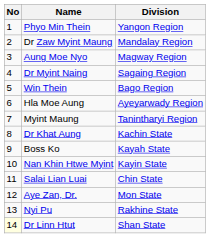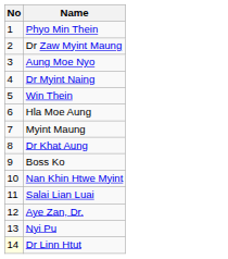 <table class="wikitable">
 <tr>
 <th>No</th>
 <th>Name</th>
-<th>Division</th>
 </tr>
 <tr>
 <td>1</td>
 <td><a href='#'>Phyo Min Thein</a></td>
-<td><a href='#'>Yangon Region</a></td>
 </tr>
 <tr>
 <td>2</td>
 <td>Dr <a href='#'>Zaw Myint Maung</a></td>
-<td><a href='#'>Mandalay Region</a></td>
 </tr>
 <tr>
 <td>3</td>
 <td><a href='#'>Aung Moe Nyo</a></td>
-<td><a href='#'>Magway Region</a></td>
 </tr>
 <tr>
 <td>4</td>
 <td><a href='#'>Dr Myint Naing</a></td>
-<td><a href='#'>Sagaing Region</a></td>
 </tr>
 <tr>
 <td>5</td>
 <td><a href='#'>Win Thein</a></td>
-<td><a href='#'>Bago Region</a></td>
 </tr>
 <tr>
 <td>6</td>
 <td>Hla Moe Aung</td>
-<td><a href='#'>Ayeyarwady Region</a></td>
 </tr>
 <tr>
 <td>7</td>
 <td>Myint Maung</td>
-<td><a href='#'>Tanintharyi Region</a></td>
 </tr>
 <tr>
 <td>8</td>
 <td><a href='#'>Dr Khat Aung</a></td>
-<td><a href='#'>Kachin State</a></td>
 </tr>
 <tr>
 <td>9</td>
 <td>Boss Ko </td>
-<td><a href='#'>Kayah State</a></td>
 </tr>
 <tr>
 <td>10</td>
 <td><a href='#'>Nan Khin Htwe Myint</a></td>
-<td><a href='#'>Kayin State</a></td>
 </tr>
 <tr>
 <td>11</td>
 <td><a href='#'>Salai Lian Luai</a></td>
-<td><a href='#'>Chin State</a></td>
 </tr>
 <tr>
 <td>12</td>
 <td><a href='#'>Aye Zan, Dr.</a></td>
-<td><a href='#'>Mon State</a></td>
 </tr>
 <tr>
 <td>13</td>
 <td><a href='#'>Nyi Pu</a></td>
-<td><a href='#'>Rakhine State</a></td>
 </tr>
 <tr>
 <td style="background: lightyellow;">14</td>
 <td><a href='#'>Dr Linn Htut</a></td>
-<td><a href='#'>Shan State</a></td>
 </tr>
 </table>
